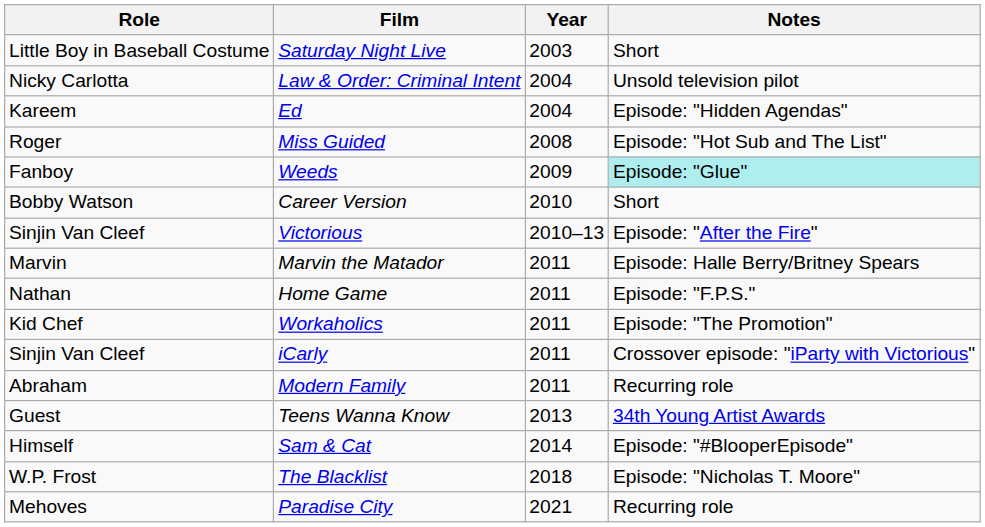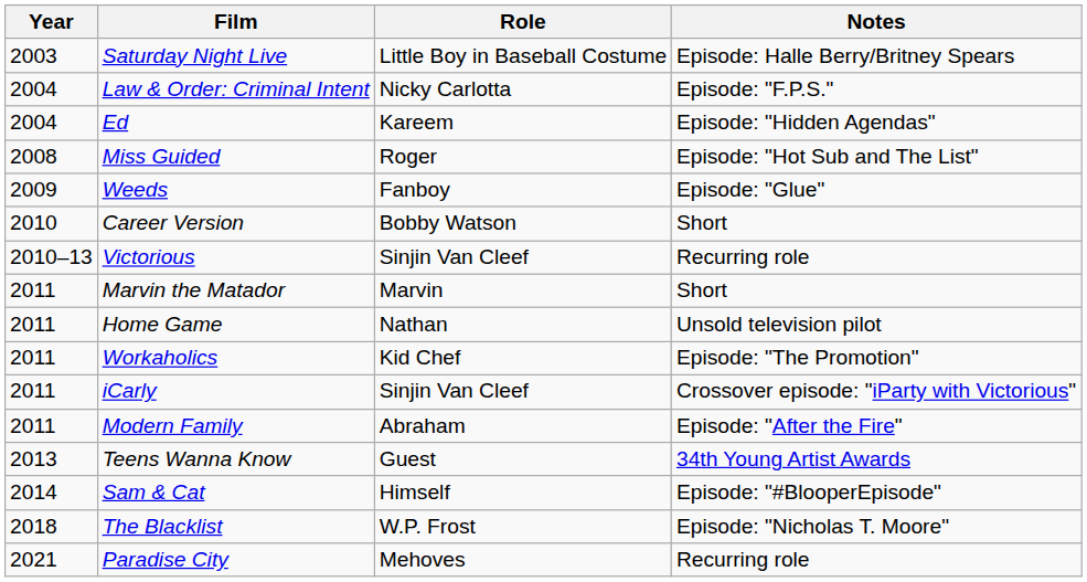 <table class="wikitable sortable">
 <tr>
+<th>Year</th>
+<th>Film</th>
 <th>Role</th>
-<th>Film</th>
-<th>Year</th>
 <th class="unsortable">Notes</th>
 </tr>
 <tr>
+<td>2003</td>
+<td><em><a href='#'>Saturday Night Live</a></em></td>
 <td>Little Boy in Baseball Costume</td>
-<td><em><a href='#'>Saturday Night Live</a></em></td>
-<td>2003</td>
+<td>Episode: Halle Berry/Britney Spears</td>
+</tr>
+<tr>
+<td>2004</td>
+<td><em><a href='#'>Law & Order: Criminal Intent</a></em></td>
+<td>Nicky Carlotta</td>
+<td>Episode: "F.P.S."</td>
+</tr>
+<tr>
+<td>2004</td>
+<td><em><a href='#'>Ed</a></em></td>
+<td>Kareem</td>
+<td>Episode: "Hidden Agendas"</td>
+</tr>
+<tr>
+<td>2008</td>
+<td><em><a href='#'>Miss Guided</a></em></td>
+<td>Roger</td>
+<td>Episode: "Hot Sub and The List"</td>
+</tr>
+<tr>
+<td>2009</td>
+<td><em><a href='#'>Weeds</a></em></td>
+<td>Fanboy</td>
+<td>Episode: "Glue"</td>
+</tr>
+<tr>
+<td>2010</td>
+<td><em>Career Version</em></td>
+<td>Bobby Watson</td>
 <td>Short</td>
 </tr>
 <tr>
-<td>Nicky Carlotta</td>
-<td><em><a href='#'>Law & Order: Criminal Intent</a></em></td>
-<td>2004</td>
+<td>2010–13</td>
+<td><em><a href='#'>Victorious</a></em></td>
+<td>Sinjin Van Cleef</td>
+<td>Recurring role</td>
+</tr>
+<tr>
+<td>2011</td>
+<td><em>Marvin the Matador</em></td>
+<td>Marvin</td>
+<td>Short</td>
+</tr>
+<tr>
+<td>2011</td>
+<td><em>Home Game</em></td>
+<td>Nathan</td>
 <td>Unsold television pilot</td>
 </tr>
 <tr>
-<td>Kareem</td>
-<td><em><a href='#'>Ed</a></em></td>
-<td>2004</td>
-<td>Episode: "Hidden Agendas"</td>
+<td>2011</td>
+<td><em><a href='#'>Workaholics</a></em></td>
+<td>Kid Chef</td>
+<td>Episode: "The Promotion"</td>
 </tr>
 <tr>
-<td>Roger</td>
-<td><em><a href='#'>Miss Guided</a></em></td>
-<td>2008</td>
-<td>Episode: "Hot Sub and The List"</td>
+<td>2011</td>
+<td><em><a href='#'>iCarly</a></em></td>
+<td>Sinjin Van Cleef</td>
+<td>Crossover episode: "<a href='#'>iParty with Victorious</a>"</td>
 </tr>
 <tr>
-<td>Fanboy</td>
-<td><em><a href='#'>Weeds</a></em></td>
-<td>2009</td>
-<td style="background: paleturquoise;">Episode: "Glue"</td>
-</tr>
-<tr>
-<td>Bobby Watson</td>
-<td><em>Career Version</em></td>
-<td>2010</td>
-<td>Short</td>
-</tr>
-<tr>
-<td>Sinjin Van Cleef</td>
-<td><em><a href='#'>Victorious</a></em></td>
-<td>2010–13</td>
+<td>2011</td>
+<td><em><a href='#'>Modern Family</a></em></td>
+<td>Abraham</td>
 <td>Episode: "<a href='#'>After the Fire</a>"</td>
 </tr>
 <tr>
-<td>Marvin</td>
-<td><em>Marvin the Matador</em></td>
-<td>2011</td>
-<td>Episode: Halle Berry/Britney Spears</td>
-</tr>
-<tr>
-<td>Nathan</td>
-<td><em>Home Game</em></td>
-<td>2011</td>
-<td>Episode: "F.P.S."</td>
-</tr>
-<tr>
-<td>Kid Chef</td>
-<td><em><a href='#'>Workaholics</a></em></td>
-<td>2011</td>
-<td>Episode: "The Promotion"</td>
-</tr>
-<tr>
-<td>Sinjin Van Cleef</td>
-<td><em><a href='#'>iCarly</a></em></td>
-<td>2011</td>
-<td>Crossover episode: "<a href='#'>iParty with Victorious</a>"</td>
-</tr>
-<tr>
-<td>Abraham</td>
-<td><em><a href='#'>Modern Family</a></em></td>
-<td>2011</td>
-<td>Recurring role</td>
-</tr>
-<tr>
+<td>2013</td>
+<td><em>Teens Wanna Know</em></td>
 <td>Guest</td>
-<td><em>Teens Wanna Know</em></td>
-<td>2013</td>
 <td><a href='#'>34th Young Artist Awards</a></td>
 </tr>
 <tr>
+<td>2014</td>
+<td><em><a href='#'>Sam & Cat</a></em></td>
 <td>Himself</td>
-<td><em><a href='#'>Sam & Cat</a></em></td>
-<td>2014</td>
 <td>Episode: "#BlooperEpisode"</td>
 </tr>
 <tr>
+<td>2018</td>
+<td><em><a href='#'>The Blacklist</a></em></td>
 <td>W.P. Frost</td>
-<td><em><a href='#'>The Blacklist</a></em></td>
-<td>2018</td>
 <td>Episode: "Nicholas T. Moore"</td>
 </tr>
 <tr>
+<td>2021</td>
+<td><em><a href='#'>Paradise City</a></em></td>
 <td>Mehoves</td>
-<td><em><a href='#'>Paradise City</a></em></td>
-<td>2021</td>
 <td>Recurring role</td>
 </tr>
 </table>
